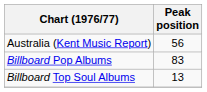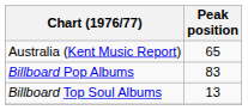 <table class="wikitable">
 <tr>
 <th>Chart (1976/77)</th>
 <th>Peak<br>position</th>
 </tr>
 <tr>
 <td>Australia (<a href='#'>Kent Music Report</a>)</td>
-<td style="text-align:center;">56</td>
+<td style="text-align:center;">65</td>
 </tr>
 <tr>
 <td><a href='#'><em>Billboard</em> Pop Albums</a></td>
 <td align=center>83</td>
 </tr>
 <tr>
 <td><em>Billboard</em> <a href='#'>Top Soul Albums</a></td>
 <td align=center>13</td>
 </tr>
 <tr>
 </tr>
 </table>
